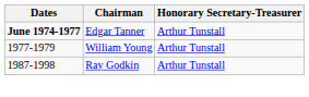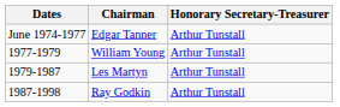 <table class="wikitable">
 <tr>
 <th>Dates</th>
 <th>Chairman</th>
 <th>Honorary Secretary-Treasurer</th>
 </tr>
 <tr>
-<td><strong>June 1974-1977</strong></td>
+<td>June 1974-1977</td>
 <td><a href='#'>Edgar Tanner</a></td>
 <td><a href='#'>Arthur Tunstall</a></td>
 </tr>
 <tr>
 <td>1977-1979</td>
 <td><a href='#'>William Young</a></td>
 <td><a href='#'>Arthur Tunstall</a></td>
 </tr>
 <tr>
+<td>1979-1987</td>
+<td><a href='#'>Les Martyn</a></td>
+<td><a href='#'>Arthur Tunstall</a></td>
+</tr>
+<tr>
 <td>1987-1998</td>
 <td><a href='#'>Ray Godkin</a></td>
 <td><a href='#'>Arthur Tunstall</a></td>
 </tr>
 </table>
